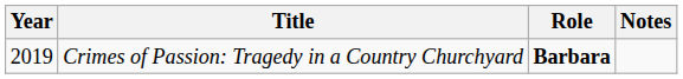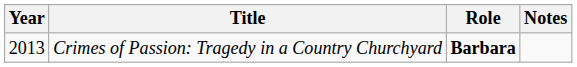 <table class="wikitable sortable">
 <tr>
 <th>Year</th>
 <th>Title</th>
 <th>Role</th>
 <th class="unsortable">Notes</th>
 </tr>
 <tr>
-<td>2019</td>
+<td>2013</td>
 <td><em>Crimes of Passion: Tragedy in a Country Churchyard</em></td>
 <td><strong>Barbara</strong></td>
 <td></td>
 </tr>
 </table>
